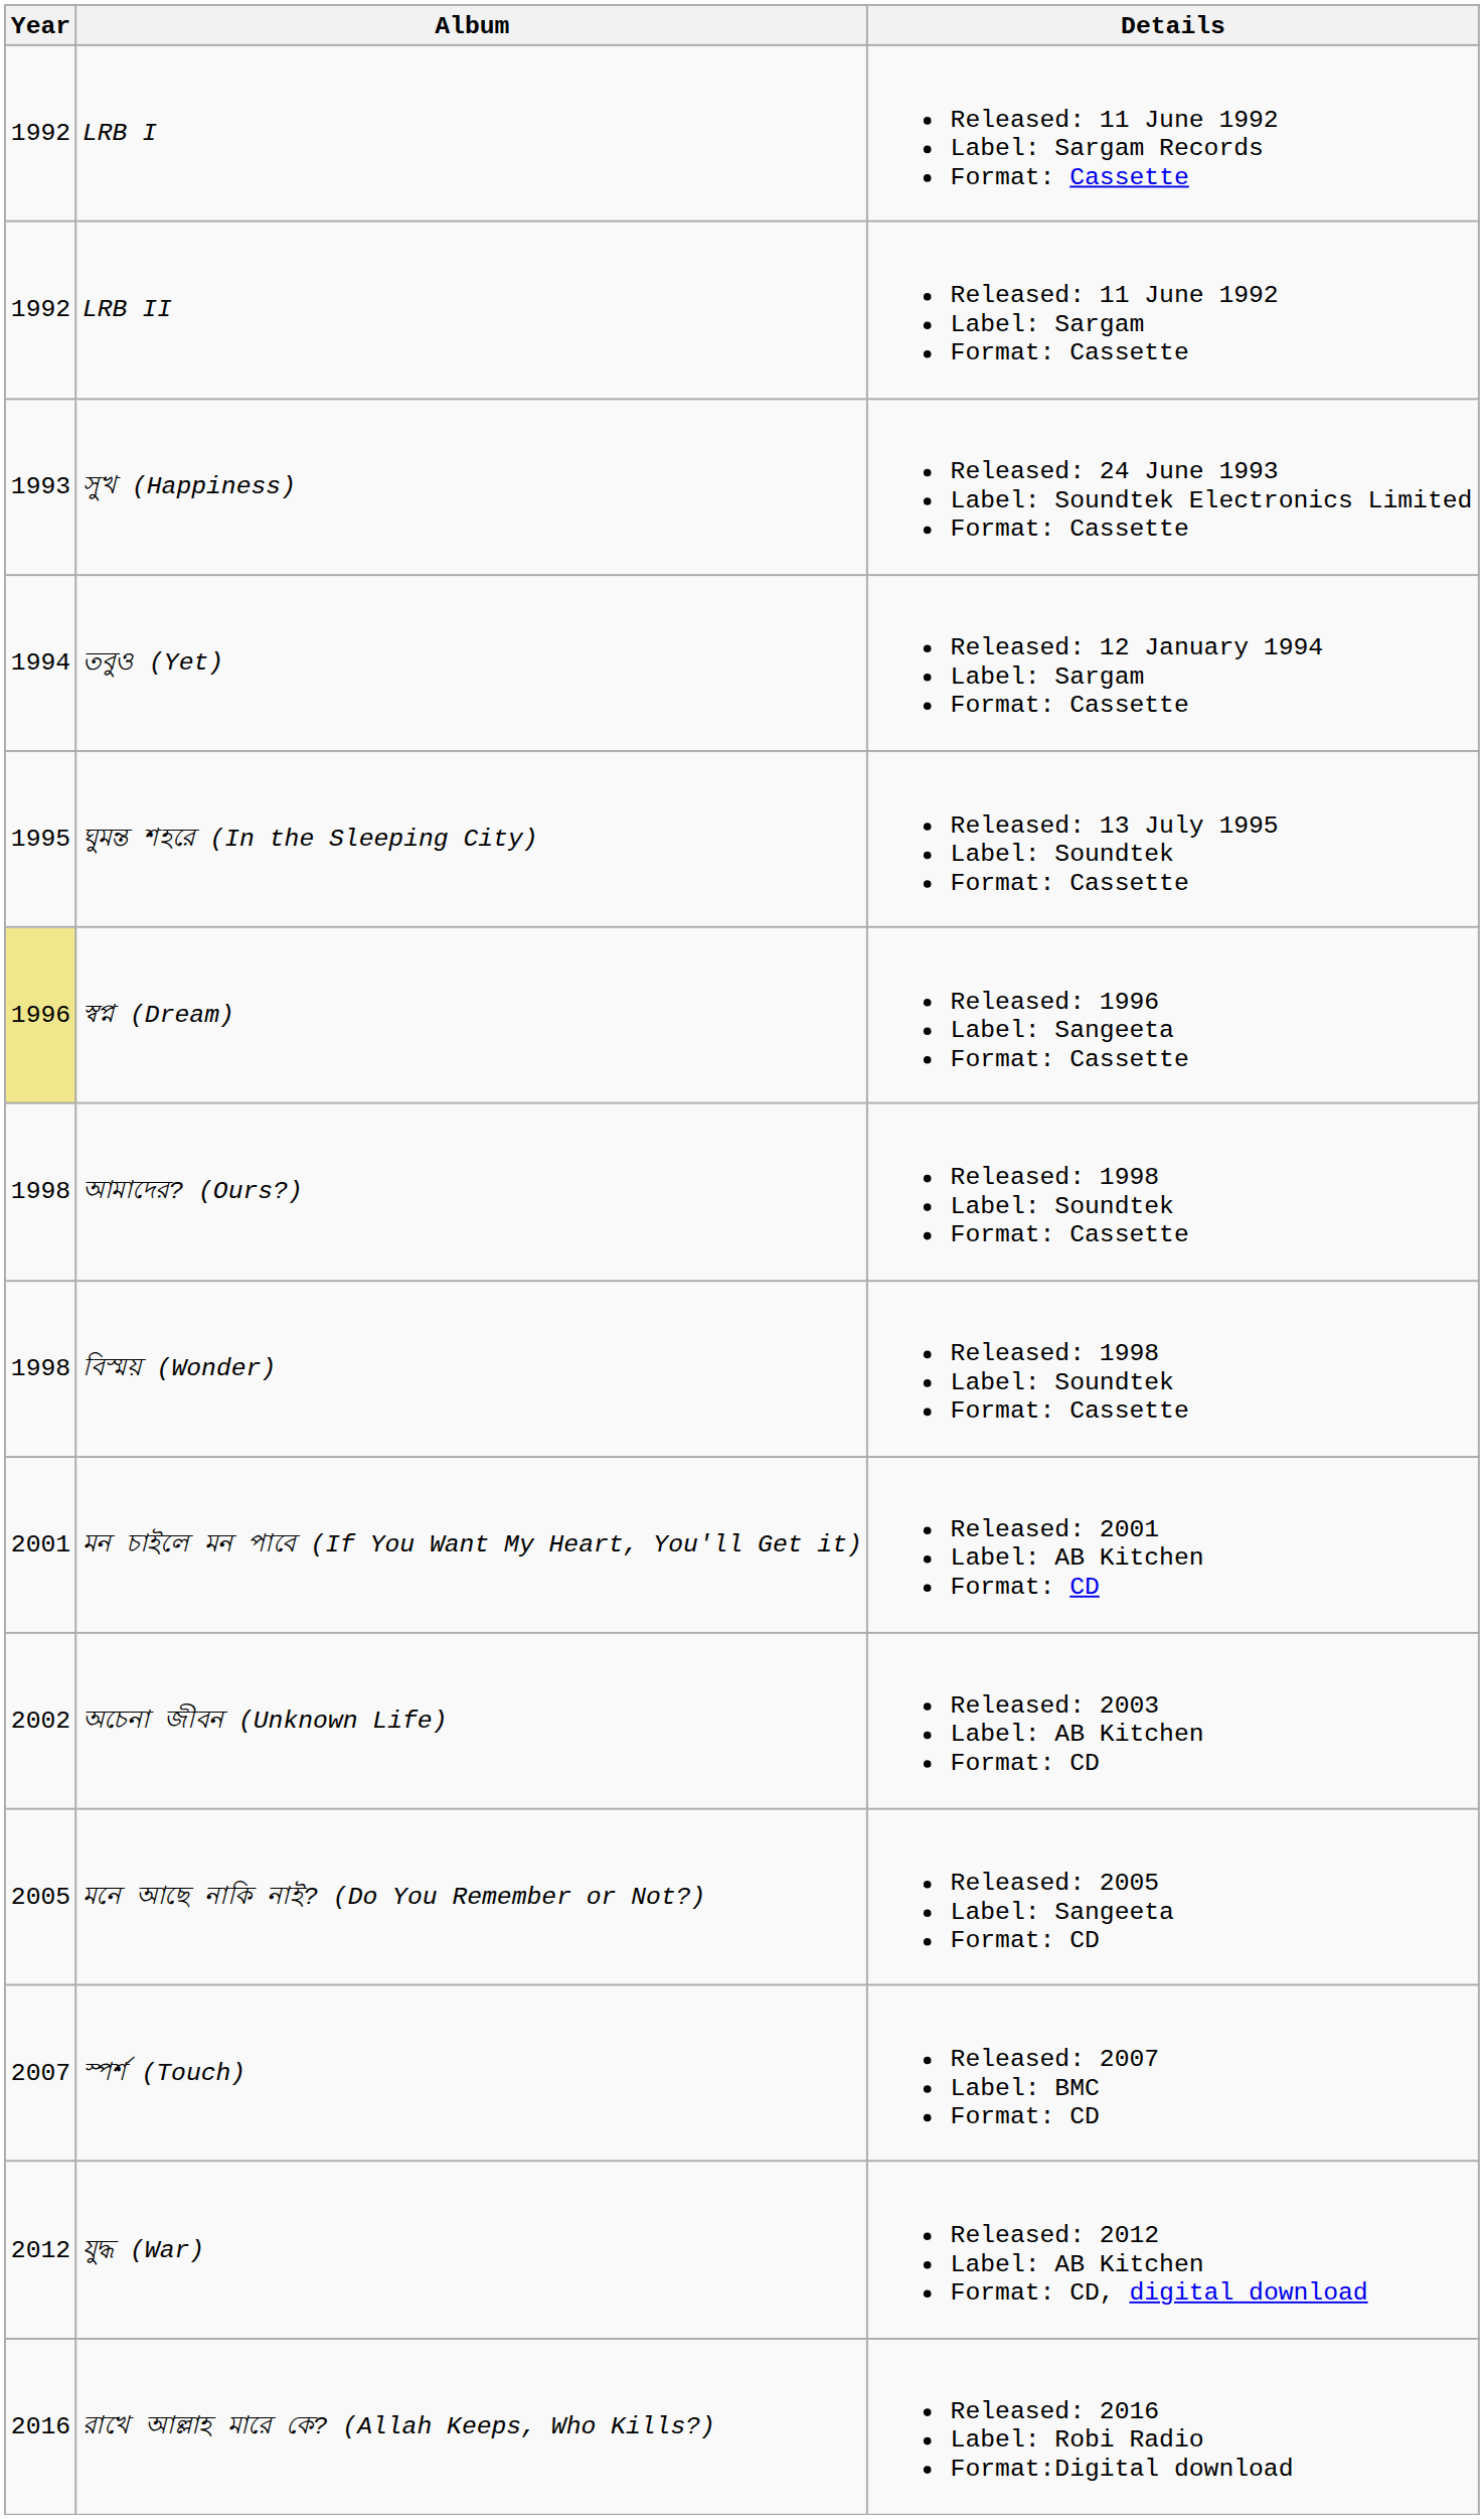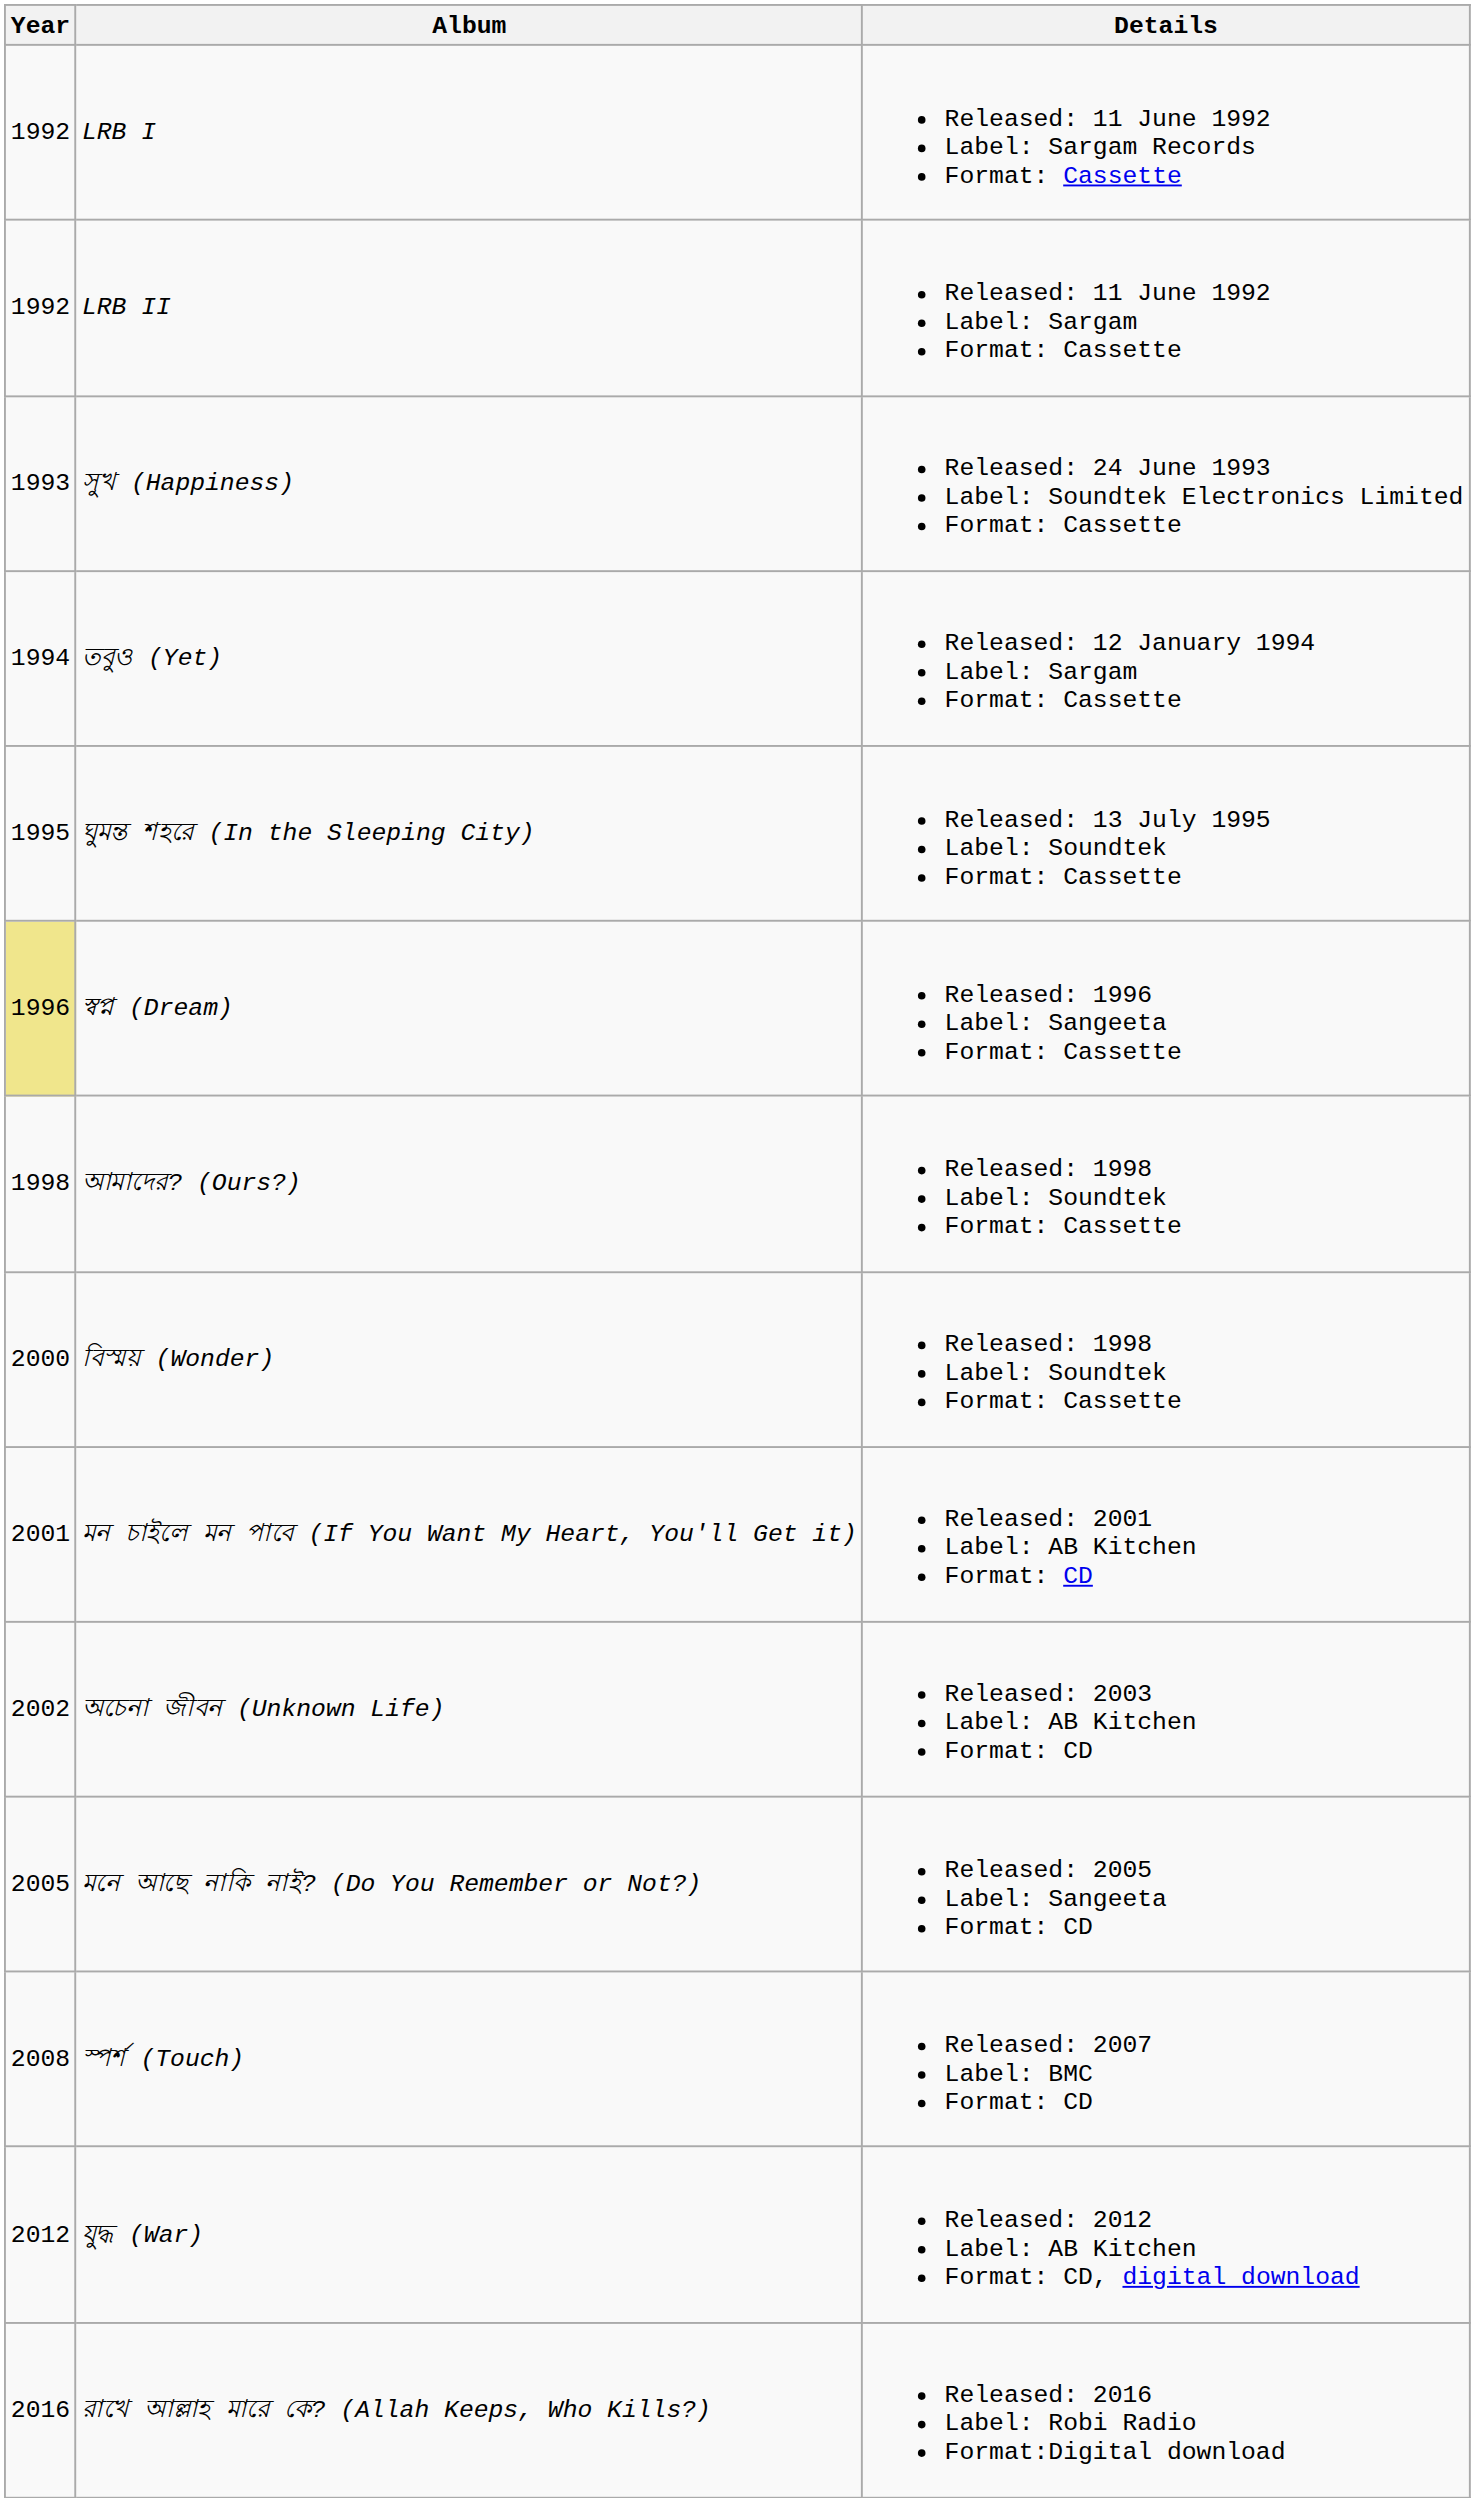 <table class="wikitable" style="text-align:center;">
 <tr>
 <th>Year</th>
 <th>Album</th>
 <th>Details</th>
 </tr>
 <tr>
 <td>1992</td>
 <td style="text-align:left;"><em>LRB I</em></td>
 <td style="text-align:left;"><br><ul><li>Released: 11 June 1992</li><li>Label: Sargam Records</li><li>Format: <a href='#'>Cassette</a></li></ul></td>
 </tr>
 <tr>
 <td>1992</td>
 <td style="text-align:left;"><em>LRB II</em></td>
 <td style="text-align:left;"><br><ul><li>Released: 11 June 1992</li><li>Label: Sargam</li><li>Format: Cassette</li></ul></td>
 </tr>
 <tr>
 <td>1993</td>
 <td style="text-align:left;"><em>সুখ (Happiness)</em></td>
 <td style="text-align:left;"><br><ul><li>Released: 24 June 1993</li><li>Label: Soundtek Electronics Limited</li><li>Format: Cassette</li></ul></td>
 </tr>
 <tr>
 <td>1994</td>
 <td style="text-align:left;"><em>তবুও (Yet)</em></td>
 <td style="text-align:left;"><br><ul><li>Released: 12 January 1994</li><li>Label: Sargam</li><li>Format: Cassette</li></ul></td>
 </tr>
 <tr>
 <td>1995</td>
 <td style="text-align:left;"><em>ঘুমন্ত শহরে (In the Sleeping City)</em></td>
 <td style="text-align:left;"><br><ul><li>Released: 13 July 1995</li><li>Label: Soundtek</li><li>Format: Cassette</li></ul></td>
 </tr>
 <tr>
 <td style="background: khaki;">1996</td>
 <td style="text-align:left;"><em>স্বপ্ন (Dream)</em></td>
 <td style="text-align:left;"><br><ul><li>Released: 1996</li><li>Label: Sangeeta</li><li>Format: Cassette</li></ul></td>
 </tr>
 <tr>
 <td>1998</td>
 <td style="text-align:left;"><em>আমাদের? (Ours?)</em></td>
 <td style="text-align:left;"><br><ul><li>Released: 1998</li><li>Label: Soundtek</li><li>Format: Cassette</li></ul></td>
 </tr>
 <tr>
-<td>1998</td>
+<td>2000</td>
 <td style="text-align:left;"><em>বিস্ময় (Wonder)</em></td>
 <td style="text-align:left;"><br><ul><li>Released: 1998</li><li>Label: Soundtek</li><li>Format: Cassette</li></ul></td>
 </tr>
 <tr>
 <td>2001</td>
 <td style="text-align:left;"><em>মন চাইলে মন পাবে (If You Want My Heart, You'll Get it)</em></td>
 <td style="text-align:left;"><br><ul><li>Released: 2001</li><li>Label: AB Kitchen</li><li>Format: <a href='#'>CD</a></li></ul></td>
 </tr>
 <tr>
 <td>2002</td>
 <td style="text-align:left;"><em>অচেনা জীবন (Unknown Life)</em></td>
 <td style="text-align:left;"><br><ul><li>Released: 2003</li><li>Label: AB Kitchen</li><li>Format: CD</li></ul></td>
 </tr>
 <tr>
 <td>2005</td>
 <td style="text-align:left;"><em>মনে আছে নাকি নাই? (Do You Remember or Not?)</em></td>
 <td style="text-align:left;"><br><ul><li>Released: 2005</li><li>Label: Sangeeta</li><li>Format: CD</li></ul></td>
 </tr>
 <tr>
-<td>2007</td>
+<td>2008</td>
 <td style="text-align:left;"><em>স্পর্শ (Touch)</em></td>
 <td style="text-align:left;"><br><ul><li>Released: 2007</li><li>Label: BMC</li><li>Format: CD</li></ul></td>
 </tr>
 <tr>
 <td>2012</td>
 <td style="text-align:left;"><em>যুদ্ধ (War)</em></td>
 <td style="text-align:left;"><br><ul><li>Released: 2012</li><li>Label: AB Kitchen</li><li>Format: CD, <a href='#'>digital download</a></li></ul></td>
 </tr>
 <tr>
 <td>2016</td>
 <td style="text-align:left;"><em>রাখে আল্লাহ মারে কে? (Allah Keeps, Who Kills?)</em></td>
 <td style="text-align:left;"><br><ul><li>Released: 2016</li><li>Label: Robi Radio</li><li>Format:Digital download</li></ul></td>
 </tr>
 </table>
